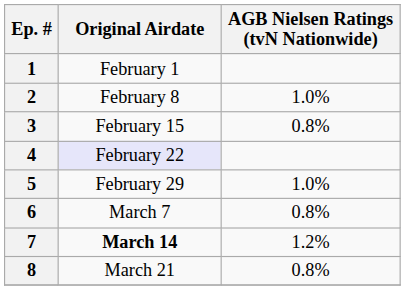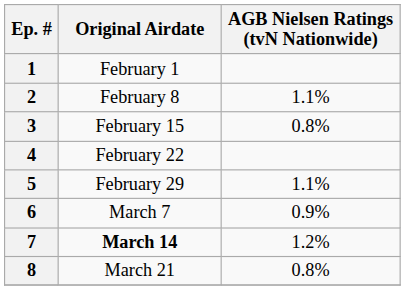 <table class="wikitable" style="text-align:center">
 <tr>
 <th rowspan=1 style="width:40px">Ep. #</th>
 <th style="width:135px">Original Airdate</th>
 <th width="150">AGB Nielsen Ratings<br>(tvN Nationwide)</th>
 </tr>
 <tr>
 <th>1</th>
 <td>February 1</td>
 <td></td>
 </tr>
 <tr>
 <th>2</th>
 <td>February 8</td>
-<td>1.0%</td>
+<td>1.1%</td>
 </tr>
 <tr>
 <th>3</th>
 <td>February 15</td>
 <td>0.8%</td>
 </tr>
 <tr>
 <th>4</th>
-<td style="background: lavender;">February 22</td>
+<td>February 22</td>
 <td></td>
 </tr>
 <tr>
 <th>5</th>
 <td>February 29</td>
-<td>1.0%</td>
+<td>1.1%</td>
 </tr>
 <tr>
 <th>6</th>
 <td>March 7</td>
-<td>0.8%</td>
+<td>0.9%</td>
 </tr>
 <tr>
 <th>7</th>
 <td><strong>March 14</strong></td>
 <td>1.2%</td>
 </tr>
 <tr>
 <th>8</th>
 <td>March 21</td>
 <td>0.8%</td>
 </tr>
 <tr>
 </tr>
 </table>
